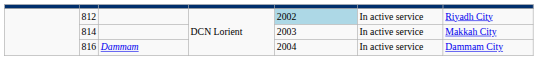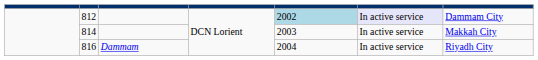 <table class="wikitable">
 <tr>
 <th style="background:#002F6C" width="190"></th>
 <th style="background:#002F6C"></th>
 <th style="background:#002F6C" width="190"></th>
 <th style="background:#002F6C" width="190"></th>
 <th style="background:#002F6C" width="190"></th>
 <th style="background:#002F6C" width="190"></th>
 <th style="background:#002F6C" width="190"></th>
 </tr>
 <tr Status>
 </tr>
 <tr>
 <td rowspan="3"></td>
 <td>812</td>
 <td></td>
 <td rowspan="3">DCN Lorient</td>
 <td style="background: lightblue;">2002</td>
-<td>In active service</td>
-<td><a href='#'>Riyadh City</a></td>
+<td style="background: lavender;">In active service</td>
+<td><a href='#'>Dammam City</a></td>
 </tr>
 <tr>
 <td>814</td>
 <td></td>
 <td>2003</td>
 <td>In active service</td>
 <td><a href='#'>Makkah City</a></td>
 </tr>
 <tr>
 <td>816</td>
 <td><em><a href='#'>Dammam</a></em></td>
 <td>2004</td>
 <td>In active service</td>
-<td><a href='#'>Dammam City</a></td>
+<td><a href='#'>Riyadh City</a></td>
 </tr>
 </table>
